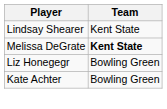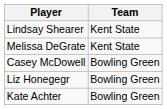 <table class="wikitable">
 <tr>
 <th>Player</th>
 <th>Team</th>
 </tr>
 <tr>
 <td>Lindsay Shearer</td>
 <td>Kent State</td>
 </tr>
 <tr>
 <td>Melissa DeGrate</td>
-<td><strong>Kent State</strong></td>
+<td>Kent State</td>
+</tr>
+<tr>
+<td>Casey McDowell</td>
+<td>Bowling Green</td>
 </tr>
 <tr>
 <td>Liz Honegegr</td>
 <td>Bowling Green</td>
 </tr>
 <tr>
 <td>Kate Achter</td>
 <td>Bowling Green</td>
 </tr>
 </table>
